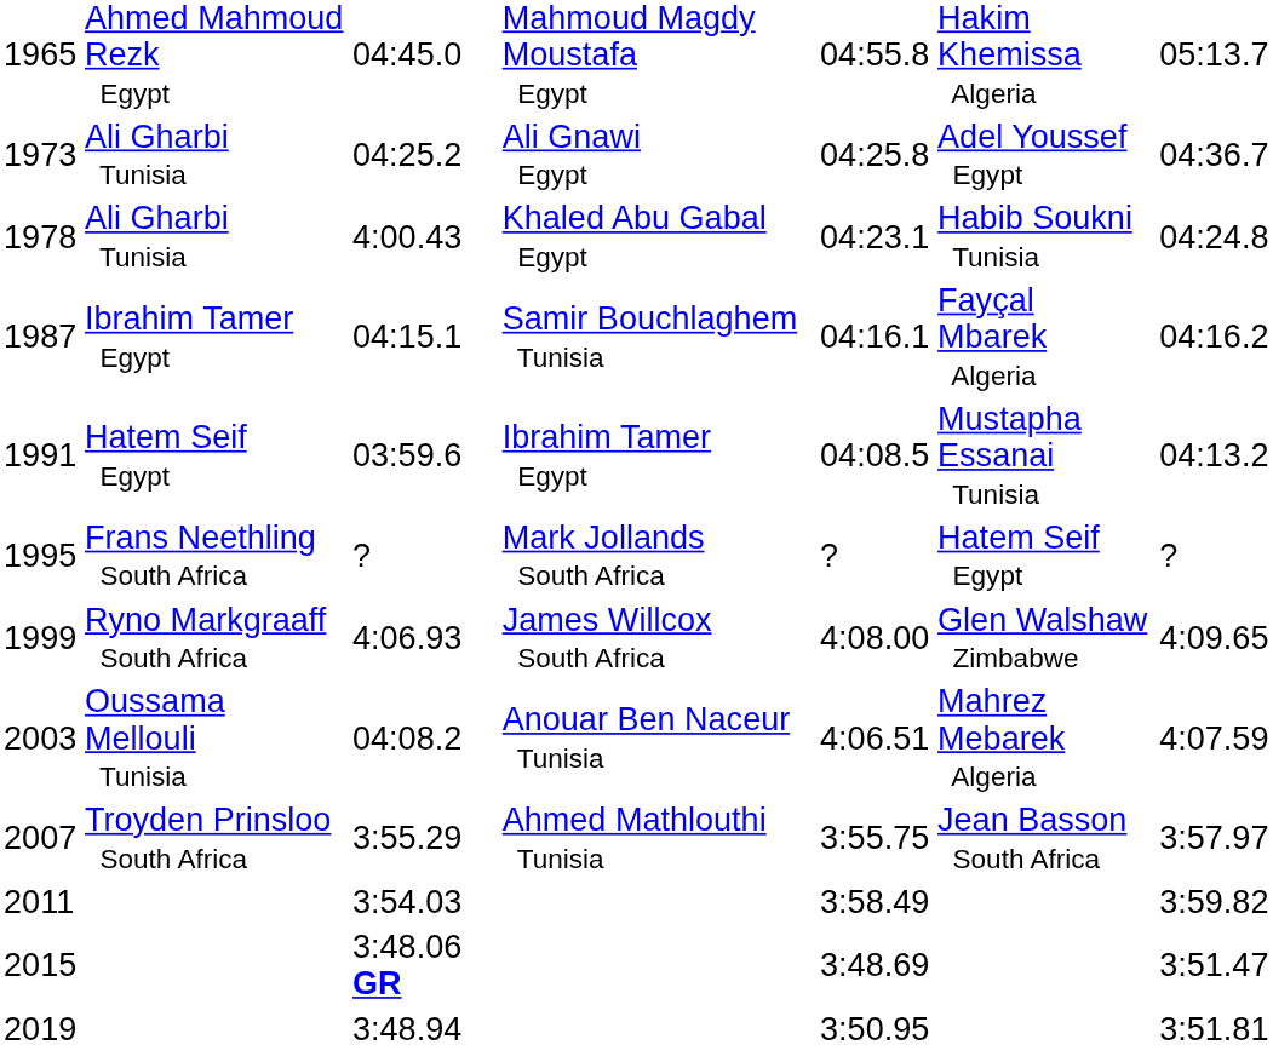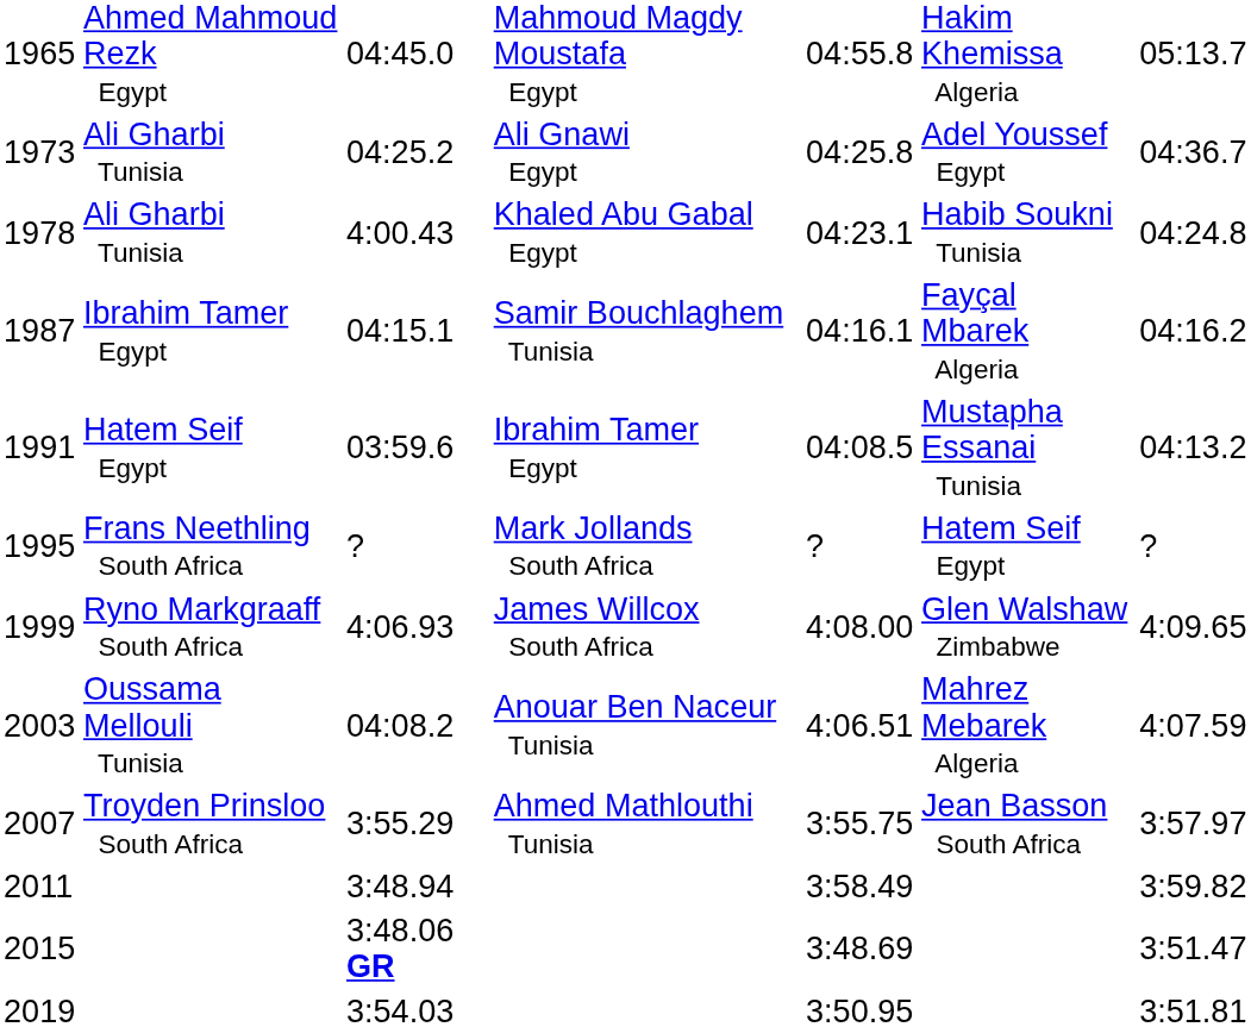 <table>
 <tr>
 <td>1965</td>
 <td><a href='#'>Ahmed Mahmoud Rezk</a> <small><br>    Egypt </small></td>
 <td>04:45.0</td>
 <td><a href='#'>Mahmoud Magdy Moustafa</a> <small><br>    Egypt </small></td>
 <td>04:55.8</td>
 <td><a href='#'>Hakim Khemissa</a> <small><br>    Algeria </small></td>
 <td>05:13.7</td>
 </tr>
 <tr>
 <td>1973</td>
 <td><a href='#'>Ali Gharbi</a> <small><br>    Tunisia </small></td>
 <td>04:25.2</td>
 <td><a href='#'>Ali Gnawi</a> <small><br>    Egypt </small></td>
 <td>04:25.8</td>
 <td><a href='#'>Adel Youssef</a> <small><br>    Egypt </small></td>
 <td>04:36.7</td>
 </tr>
 <tr>
 <td>1978</td>
 <td><a href='#'>Ali Gharbi</a> <small><br>    Tunisia </small></td>
 <td>4:00.43</td>
 <td><a href='#'>Khaled Abu Gabal</a> <small><br>    Egypt </small></td>
 <td>04:23.1</td>
 <td><a href='#'>Habib Soukni</a> <small><br>    Tunisia </small></td>
 <td>04:24.8</td>
 </tr>
 <tr>
 <td>1987</td>
 <td><a href='#'>Ibrahim Tamer</a> <small><br>    Egypt </small></td>
 <td>04:15.1</td>
 <td><a href='#'>Samir Bouchlaghem</a> <small><br>    Tunisia </small></td>
 <td>04:16.1</td>
 <td><a href='#'>Fayçal Mbarek</a> <small><br>    Algeria </small></td>
 <td>04:16.2</td>
 </tr>
 <tr>
 <td>1991</td>
 <td><a href='#'>Hatem Seif</a> <small><br>    Egypt </small></td>
 <td>03:59.6</td>
 <td><a href='#'>Ibrahim Tamer</a> <small><br>    Egypt </small></td>
 <td>04:08.5</td>
 <td><a href='#'>Mustapha Essanai</a> <small><br>    Tunisia </small></td>
 <td>04:13.2</td>
 </tr>
 <tr>
 <td>1995</td>
 <td><a href='#'>Frans Neethling</a> <small><br>    South Africa </small></td>
 <td>?</td>
 <td><a href='#'>Mark Jollands</a> <small><br>    South Africa </small></td>
 <td>?</td>
 <td><a href='#'>Hatem Seif</a> <small><br>    Egypt </small></td>
 <td>?</td>
 </tr>
 <tr>
 <td>1999</td>
 <td><a href='#'>Ryno Markgraaff</a> <small><br>    South Africa </small></td>
 <td>4:06.93</td>
 <td><a href='#'>James Willcox</a> <small><br>    South Africa </small></td>
 <td>4:08.00</td>
 <td><a href='#'>Glen Walshaw</a> <small><br>    Zimbabwe </small></td>
 <td>4:09.65</td>
 </tr>
 <tr>
 <td>2003</td>
 <td><a href='#'>Oussama Mellouli</a> <small><br>    Tunisia </small></td>
 <td>04:08.2</td>
 <td><a href='#'>Anouar Ben Naceur</a> <small><br>    Tunisia </small></td>
 <td>4:06.51</td>
 <td><a href='#'>Mahrez Mebarek</a> <small><br>    Algeria </small></td>
 <td>4:07.59</td>
 </tr>
 <tr>
 <td>2007</td>
 <td><a href='#'>Troyden Prinsloo</a> <small><br>   South Africa</small></td>
 <td>3:55.29</td>
 <td><a href='#'>Ahmed Mathlouthi</a> <small><br>   Tunisia</small></td>
 <td>3:55.75</td>
 <td><a href='#'>Jean Basson</a> <small><br>   South Africa</small></td>
 <td>3:57.97</td>
 </tr>
 <tr>
 <td>2011</td>
 <td></td>
-<td>3:54.03</td>
+<td>3:48.94</td>
 <td></td>
 <td>3:58.49</td>
 <td></td>
 <td>3:59.82</td>
 </tr>
 <tr>
 <td>2015<br></td>
 <td></td>
 <td>3:48.06  <strong><a href='#'>GR</a></strong></td>
 <td></td>
 <td>3:48.69</td>
 <td></td>
 <td>3:51.47</td>
 </tr>
 <tr>
 <td>2019<br></td>
 <td></td>
-<td>3:48.94</td>
+<td>3:54.03</td>
 <td></td>
 <td>3:50.95</td>
 <td></td>
 <td>3:51.81</td>
 </tr>
 </table>
